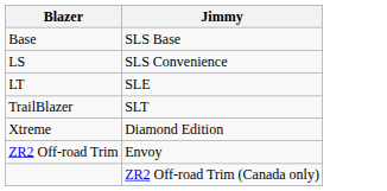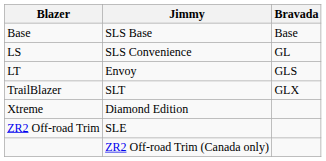 <table class="wikitable">
 <tr>
 <th>Blazer</th>
 <th>Jimmy</th>
+<th>Bravada</th>
 </tr>
 <tr>
 <td>Base</td>
 <td>SLS Base</td>
+<td>Base</td>
 </tr>
 <tr>
 <td>LS</td>
 <td>SLS Convenience</td>
+<td>GL</td>
 </tr>
 <tr>
 <td>LT</td>
-<td>SLE</td>
+<td>Envoy</td>
+<td>GLS</td>
 </tr>
 <tr>
 <td>TrailBlazer</td>
 <td>SLT</td>
+<td>GLX</td>
 </tr>
 <tr>
 <td>Xtreme</td>
 <td>Diamond Edition</td>
+<td></td>
 </tr>
 <tr>
 <td><a href='#'>ZR2</a> Off-road Trim</td>
-<td>Envoy</td>
+<td>SLE</td>
+<td></td>
 </tr>
 <tr>
 <td></td>
 <td><a href='#'>ZR2</a> Off-road Trim (Canada only)</td>
+<td></td>
 </tr>
 </table>
